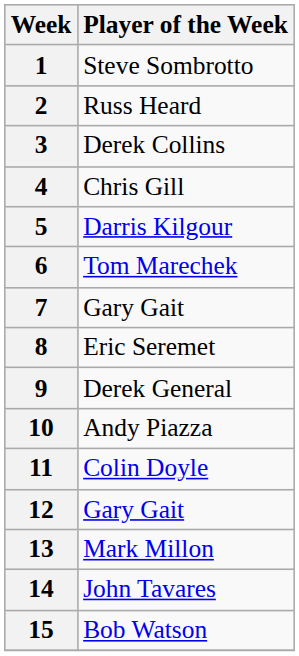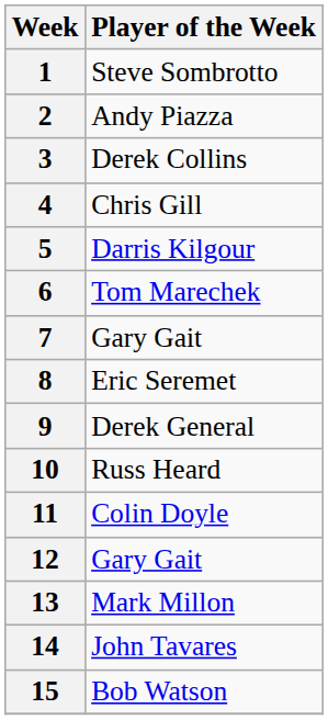 <table class="wikitable">
 <tr>
 <th>Week</th>
 <th>Player of the Week</th>
 </tr>
 <tr>
 <th>1</th>
 <td>Steve Sombrotto</td>
 </tr>
 <tr>
 <th>2</th>
-<td>Russ Heard</td>
+<td>Andy Piazza</td>
 </tr>
 <tr>
 <th>3</th>
 <td>Derek Collins</td>
 </tr>
 <tr>
 <th>4</th>
 <td>Chris Gill</td>
 </tr>
 <tr>
 <th>5</th>
 <td><a href='#'>Darris Kilgour</a></td>
 </tr>
 <tr>
 <th>6</th>
 <td><a href='#'>Tom Marechek</a></td>
 </tr>
 <tr>
 <th>7</th>
 <td>Gary Gait</td>
 </tr>
 <tr>
 <th>8</th>
 <td>Eric Seremet</td>
 </tr>
 <tr>
 <th>9</th>
 <td>Derek General</td>
 </tr>
 <tr>
 <th>10</th>
-<td>Andy Piazza</td>
+<td>Russ Heard</td>
 </tr>
 <tr>
 <th>11</th>
 <td><a href='#'>Colin Doyle</a></td>
 </tr>
 <tr>
 <th>12</th>
 <td><a href='#'>Gary Gait</a></td>
 </tr>
 <tr>
 <th>13</th>
 <td><a href='#'>Mark Millon</a></td>
 </tr>
 <tr>
 <th>14</th>
 <td><a href='#'>John Tavares</a></td>
 </tr>
 <tr>
 <th>15</th>
 <td><a href='#'>Bob Watson</a></td>
 </tr>
 <tr>
 </tr>
 </table>
